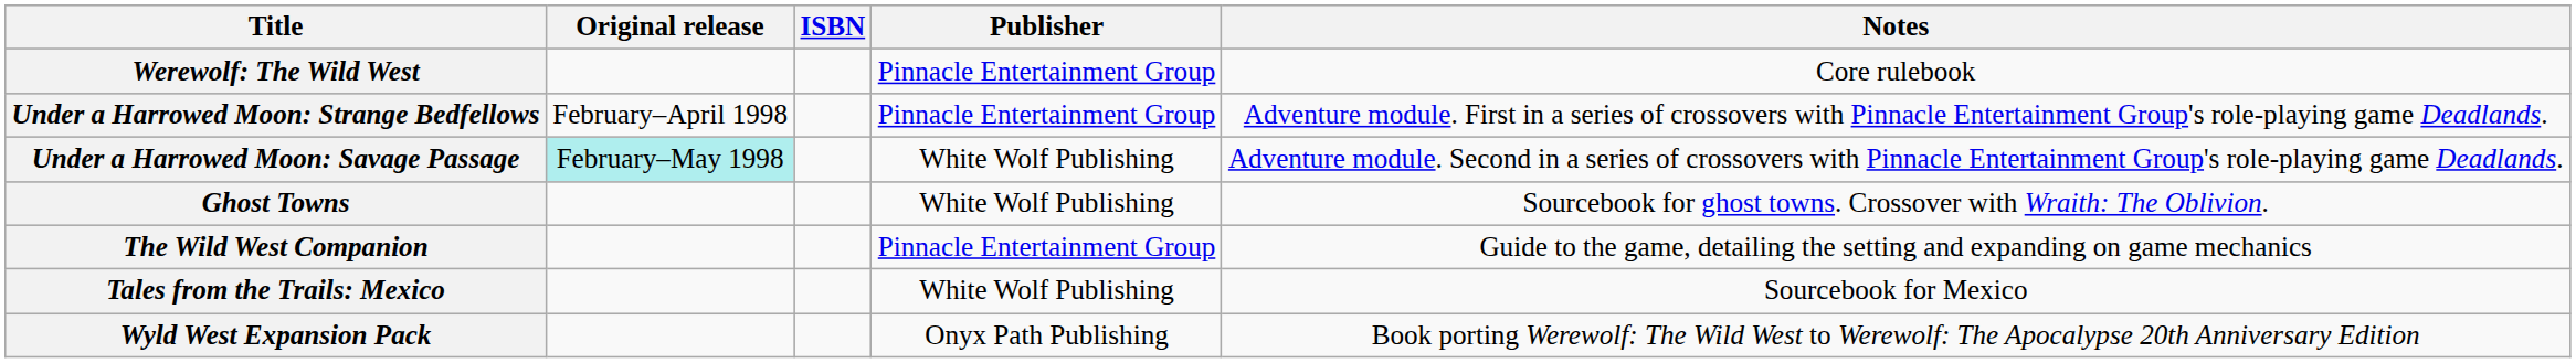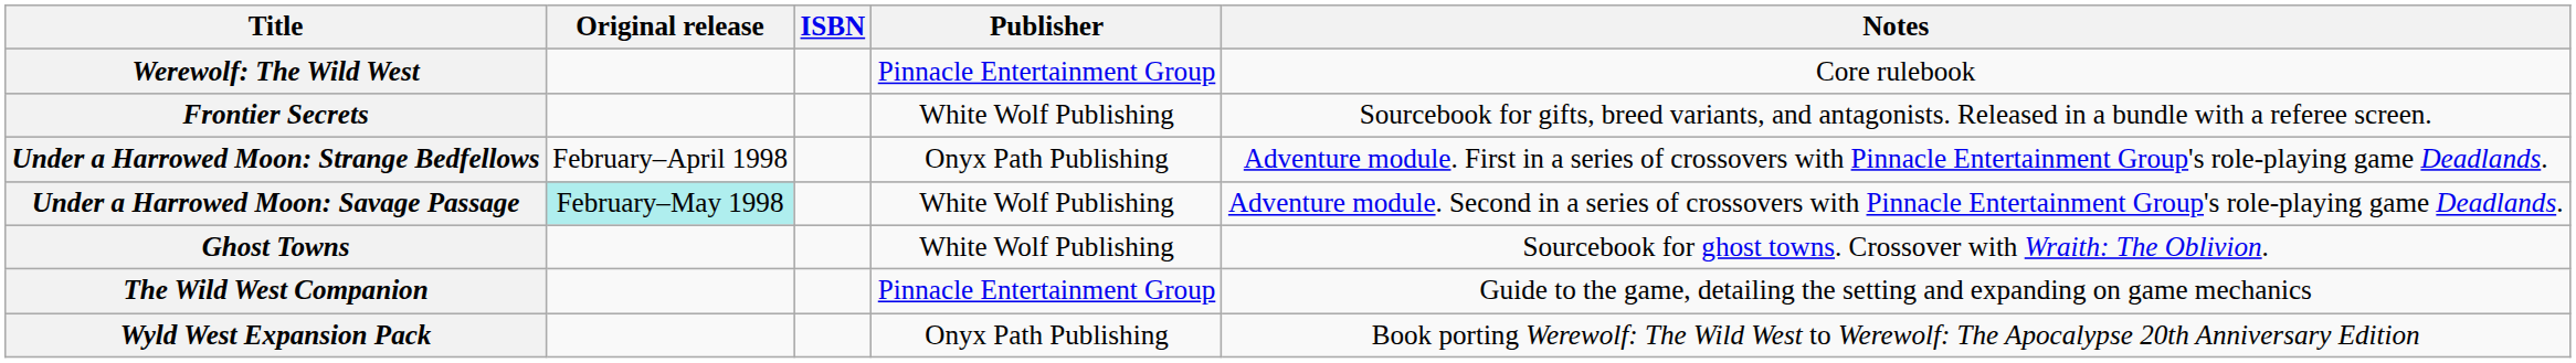 <table class="wikitable sortable">
 <tr>
 <th scope="col">Title</th>
 <th scope="col">Original release</th>
 <th scope="col"><a href='#'>ISBN</a></th>
 <th scope="col">Publisher</th>
 <th scope="col">Notes</th>
 </tr>
 <tr style="text-align: center;">
 <th scope="row"><em>Werewolf: The Wild West</em></th>
 <td></td>
 <td></td>
 <td><a href='#'>Pinnacle Entertainment Group</a></td>
 <td>Core rulebook</td>
 </tr>
 <tr style="text-align: center;">
+<th scope="row"><em>Frontier Secrets</em></th>
+<td></td>
+<td></td>
+<td>White Wolf Publishing</td>
+<td>Sourcebook for gifts, breed variants, and antagonists. Released in a bundle with a referee screen.</td>
+</tr>
+<tr style="text-align: center;">
 <th scope="row"><em>Under a Harrowed Moon: Strange Bedfellows</em></th>
 <td>February–April 1998</td>
 <td></td>
-<td><a href='#'>Pinnacle Entertainment Group</a></td>
+<td>Onyx Path Publishing</td>
 <td><a href='#'>Adventure module</a>. First in a series of crossovers with <a href='#'>Pinnacle Entertainment Group</a>'s role-playing game <em><a href='#'>Deadlands</a></em>.</td>
 </tr>
 <tr style="text-align: center;">
 <th scope="row"><em>Under a Harrowed Moon: Savage Passage</em></th>
 <td style="background: paleturquoise;">February–May 1998</td>
 <td></td>
 <td>White Wolf Publishing</td>
 <td><a href='#'>Adventure module</a>. Second in a series of crossovers with <a href='#'>Pinnacle Entertainment Group</a>'s role-playing game <em><a href='#'>Deadlands</a></em>.</td>
 </tr>
 <tr style="text-align: center;">
 <th scope="row"><em>Ghost Towns</em></th>
 <td></td>
 <td></td>
 <td>White Wolf Publishing</td>
 <td>Sourcebook for <a href='#'>ghost towns</a>. Crossover with <em><a href='#'>Wraith: The Oblivion</a></em>.</td>
 </tr>
 <tr style="text-align: center;">
 <th scope="row"><em>The Wild West Companion</em></th>
 <td></td>
 <td></td>
 <td><a href='#'>Pinnacle Entertainment Group</a></td>
 <td>Guide to the game, detailing the setting and expanding on game mechanics</td>
 </tr>
 <tr style="text-align: center;">
-<th scope="row"><em>Tales from the Trails: Mexico</em></th>
-<td></td>
-<td></td>
-<td>White Wolf Publishing</td>
-<td>Sourcebook for Mexico</td>
-</tr>
-<tr style="text-align: center;">
 <th scope="row"><em>Wyld West Expansion Pack</em></th>
 <td></td>
 <td></td>
 <td>Onyx Path Publishing</td>
 <td>Book porting <em>Werewolf: The Wild West</em> to <em>Werewolf: The Apocalypse 20th Anniversary Edition</em></td>
 </tr>
 </table>
